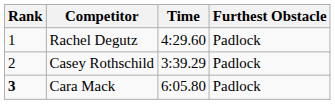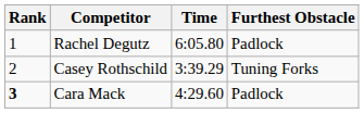 <table class="wikitable sortable mw-collapsible">
 <tr>
 <th>Rank</th>
 <th>Competitor</th>
 <th>Time</th>
 <th>Furthest Obstacle</th>
 </tr>
 <tr>
 <td>1</td>
 <td>Rachel Degutz</td>
-<td>4:29.60</td>
+<td>6:05.80</td>
 <td>Padlock</td>
 </tr>
 <tr>
 <td>2</td>
 <td>Casey Rothschild</td>
 <td>3:39.29</td>
-<td>Padlock</td>
+<td>Tuning Forks</td>
 </tr>
 <tr>
 <td><strong>3</strong></td>
 <td>Cara Mack</td>
-<td>6:05.80</td>
+<td>4:29.60</td>
 <td>Padlock</td>
 </tr>
 </table>
